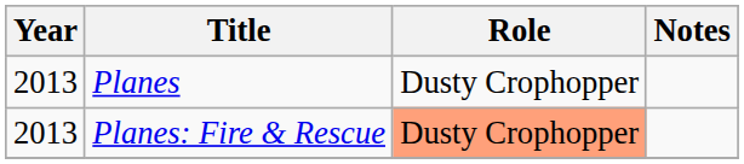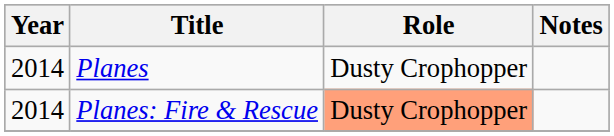 <table class="wikitable sortable">
 <tr>
 <th>Year</th>
 <th>Title</th>
 <th>Role</th>
 <th class="unsortable">Notes</th>
 </tr>
 <tr>
-<td>2013</td>
+<td>2014</td>
 <td><em><a href='#'>Planes</a></em></td>
 <td>Dusty Crophopper</td>
 <td></td>
 </tr>
 <tr>
-<td>2013</td>
+<td>2014</td>
 <td><em><a href='#'>Planes: Fire & Rescue</a></em></td>
 <td style="background: lightsalmon;">Dusty Crophopper</td>
 <td></td>
 </tr>
 <tr>
 </tr>
 </table>
